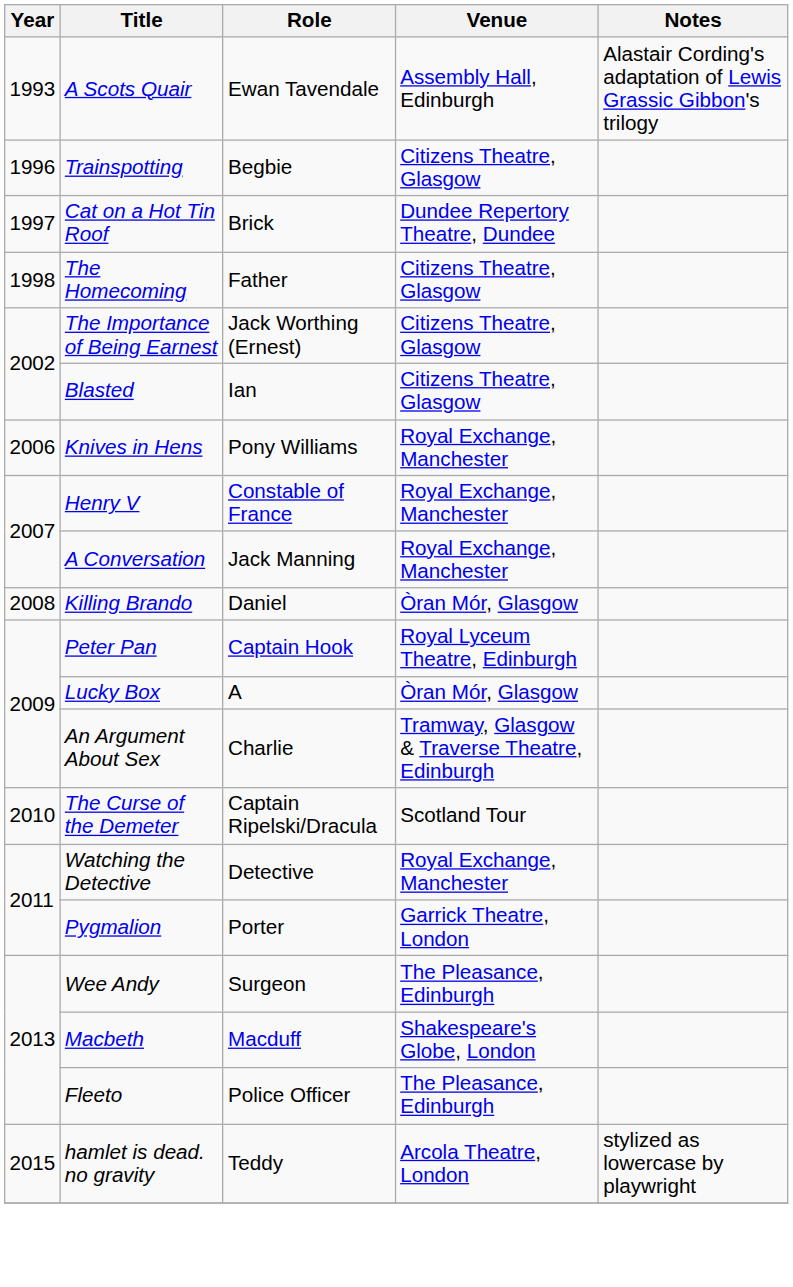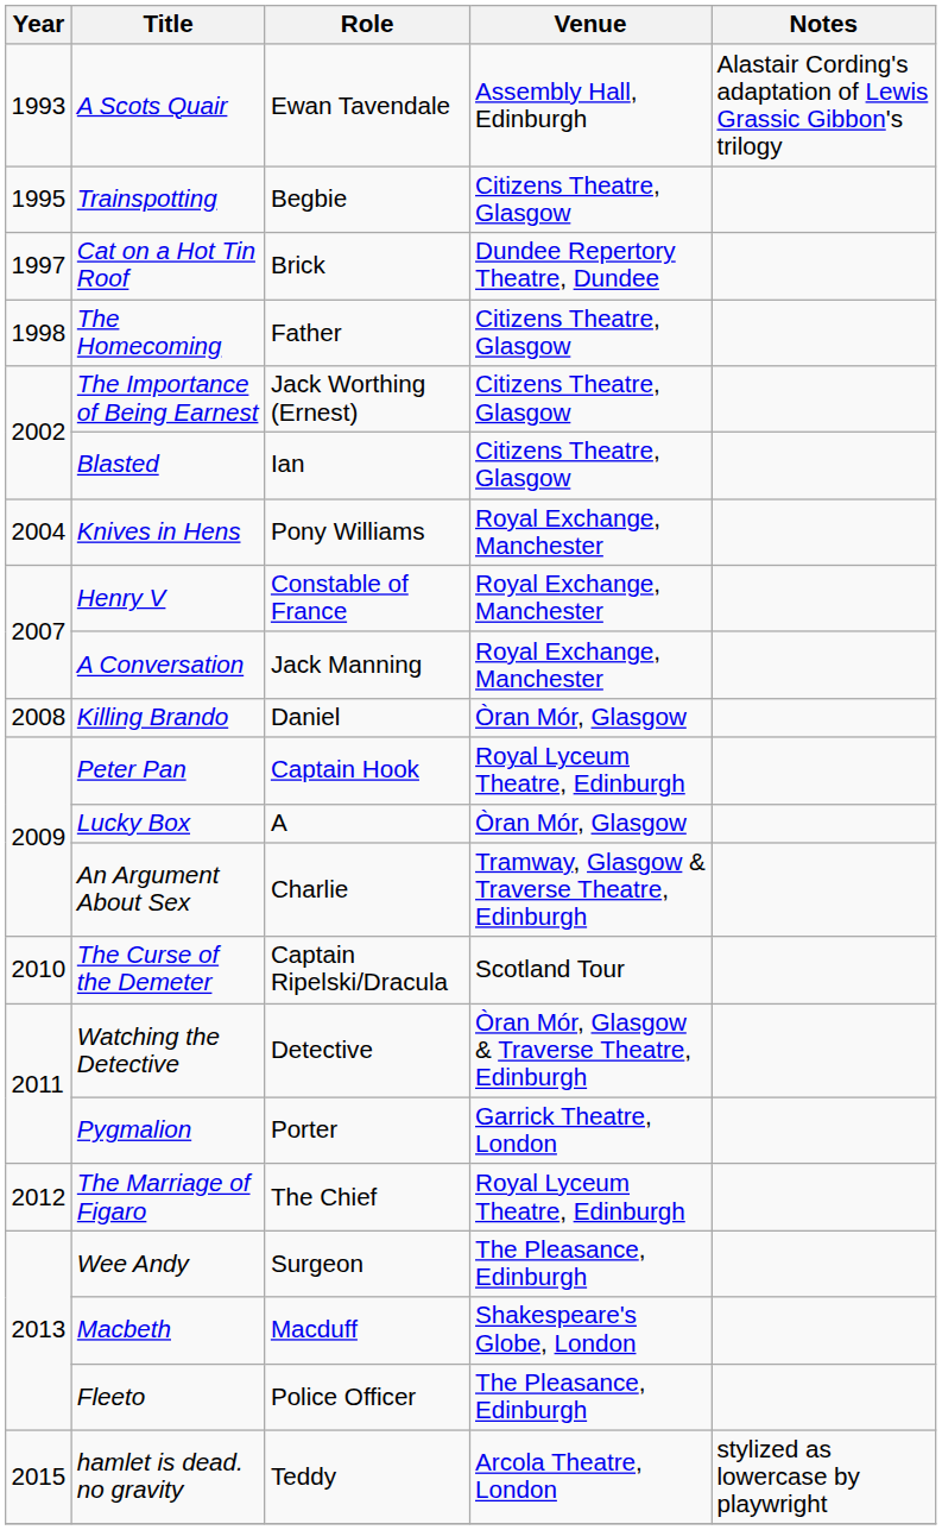 <table class="wikitable sortable">
 <tr>
 <th>Year</th>
 <th>Title</th>
 <th>Role</th>
 <th>Venue</th>
 <th>Notes</th>
 </tr>
 <tr>
 <td>1993</td>
 <td><em><a href='#'>A Scots Quair</a></em></td>
 <td>Ewan Tavendale</td>
 <td><a href='#'>Assembly Hall</a>, Edinburgh</td>
 <td>Alastair Cording's adaptation of <a href='#'>Lewis Grassic Gibbon</a>'s trilogy</td>
 </tr>
 <tr>
-<td>1996</td>
+<td>1995</td>
 <td><em><a href='#'>Trainspotting</a></em></td>
 <td>Begbie</td>
 <td><a href='#'>Citizens Theatre</a>, <a href='#'>Glasgow</a></td>
 <td></td>
 </tr>
 <tr>
 <td>1997</td>
 <td><em><a href='#'>Cat on a Hot Tin Roof</a></em></td>
 <td>Brick</td>
 <td><a href='#'>Dundee Repertory Theatre</a>, <a href='#'>Dundee</a></td>
 <td></td>
 </tr>
 <tr>
 <td>1998</td>
 <td><em><a href='#'>The Homecoming</a></em></td>
 <td>Father</td>
 <td><a href='#'>Citizens Theatre</a>, <a href='#'>Glasgow</a></td>
 <td></td>
 </tr>
 <tr>
 <td rowspan="2">2002</td>
 <td><em><a href='#'>The Importance of Being Earnest</a></em></td>
 <td>Jack Worthing (Ernest)</td>
 <td><a href='#'>Citizens Theatre</a>, <a href='#'>Glasgow</a></td>
 <td></td>
 </tr>
 <tr>
 <td><em><a href='#'>Blasted</a></em></td>
 <td>Ian</td>
 <td><a href='#'>Citizens Theatre</a>, <a href='#'>Glasgow</a></td>
 <td></td>
 </tr>
 <tr>
-<td>2006</td>
+<td>2004</td>
 <td><em><a href='#'>Knives in Hens</a></em></td>
 <td>Pony Williams</td>
 <td><a href='#'>Royal Exchange</a>, <a href='#'>Manchester</a></td>
 <td></td>
 </tr>
 <tr>
 <td rowspan="2">2007</td>
 <td><em><a href='#'>Henry V</a></em></td>
 <td><a href='#'>Constable of France</a></td>
 <td><a href='#'>Royal Exchange</a>, <a href='#'>Manchester</a></td>
 <td></td>
 </tr>
 <tr>
 <td><em><a href='#'>A Conversation</a></em></td>
 <td>Jack Manning</td>
 <td><a href='#'>Royal Exchange</a>, <a href='#'>Manchester</a></td>
 <td></td>
 </tr>
 <tr>
 <td>2008</td>
 <td><em><a href='#'>Killing Brando</a></em></td>
 <td>Daniel</td>
 <td><a href='#'>Òran Mór</a>, <a href='#'>Glasgow</a></td>
 <td></td>
 </tr>
 <tr>
 <td rowspan="3">2009</td>
 <td><em><a href='#'>Peter Pan</a></em></td>
 <td><a href='#'>Captain Hook</a></td>
 <td><a href='#'>Royal Lyceum Theatre</a>, <a href='#'>Edinburgh</a></td>
 <td></td>
 </tr>
 <tr>
 <td><em><a href='#'>Lucky Box</a></em></td>
 <td>A</td>
 <td><a href='#'>Òran Mór</a>, <a href='#'>Glasgow</a></td>
 <td></td>
 </tr>
 <tr>
 <td><em>An Argument About Sex</em></td>
 <td>Charlie</td>
 <td><a href='#'>Tramway</a>, <a href='#'>Glasgow</a> & <a href='#'>Traverse Theatre</a>, <a href='#'>Edinburgh</a></td>
 <td></td>
 </tr>
 <tr>
 <td>2010</td>
 <td><em><a href='#'>The Curse of the Demeter</a></em></td>
 <td>Captain Ripelski/Dracula</td>
 <td>Scotland Tour</td>
 <td></td>
 </tr>
 <tr>
 <td rowspan="2">2011</td>
 <td><em>Watching the Detective</em></td>
 <td>Detective</td>
-<td><a href='#'>Royal Exchange</a>, <a href='#'>Manchester</a></td>
+<td><a href='#'>Òran Mór</a>, <a href='#'>Glasgow</a> & <a href='#'>Traverse Theatre</a>, <a href='#'>Edinburgh</a></td>
 <td></td>
 </tr>
 <tr>
 <td><em><a href='#'>Pygmalion</a></em></td>
 <td>Porter</td>
 <td><a href='#'>Garrick Theatre</a>, <a href='#'>London</a></td>
+<td></td>
+</tr>
+<tr>
+<td>2012</td>
+<td><em><a href='#'>The Marriage of Figaro</a></em></td>
+<td>The Chief</td>
+<td><a href='#'>Royal Lyceum Theatre</a>, <a href='#'>Edinburgh</a></td>
 <td></td>
 </tr>
 <tr>
 <td rowspan="3">2013</td>
 <td><em>Wee Andy</em></td>
 <td>Surgeon</td>
 <td><a href='#'>The Pleasance</a>, <a href='#'>Edinburgh</a></td>
 <td></td>
 </tr>
 <tr>
 <td><em><a href='#'>Macbeth</a></em></td>
 <td><a href='#'>Macduff</a></td>
 <td><a href='#'>Shakespeare's Globe</a>, <a href='#'>London</a></td>
 <td></td>
 </tr>
 <tr>
 <td><em>Fleeto</em></td>
 <td>Police Officer</td>
 <td><a href='#'>The Pleasance</a>, <a href='#'>Edinburgh</a></td>
 <td></td>
 </tr>
 <tr>
 <td>2015</td>
 <td><em>hamlet is dead. no gravity</em></td>
 <td>Teddy</td>
 <td><a href='#'>Arcola Theatre</a>, <a href='#'>London</a></td>
 <td>stylized as lowercase by playwright</td>
 </tr>
 <tr>
 </tr>
 </table>
